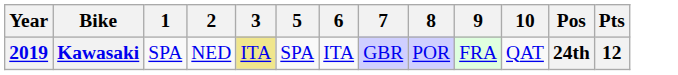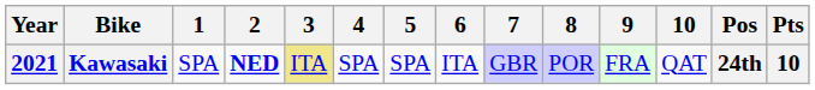 <table class="wikitable" style="text-align:center; font-size:90%">
 <tr>
 <th valign="middle">Year</th>
 <th valign="middle">Bike</th>
 <th>1</th>
 <th>2</th>
 <th>3</th>
+<th>4</th>
 <th>5</th>
 <th>6</th>
 <th>7</th>
 <th>8</th>
 <th>9</th>
 <th>10</th>
 <th>Pos</th>
 <th>Pts</th>
 </tr>
 <tr>
-<th><a href='#'>2019</a></th>
+<th><a href='#'>2021</a></th>
 <th><a href='#'>Kawasaki</a></th>
 <td><a href='#'>SPA</a></td>
-<td><a href='#'>NED</a></td>
+<td><strong><a href='#'>NED</a></strong></td>
 <td style="background: khaki;"><a href='#'>ITA</a></td>
+<td><a href='#'>SPA</a></td>
 <td><a href='#'>SPA</a></td>
 <td style="background:#;"><a href='#'>ITA</a><br></td>
 <td style="background:#cfcfff;"><a href='#'>GBR</a><br></td>
 <td style="background:#cfcfff;"><a href='#'>POR</a><br></td>
 <td style="background:#dfffdf;"><a href='#'>FRA</a><br></td>
 <td><a href='#'>QAT</a></td>
 <th>24th</th>
-<th>12</th>
+<th>10</th>
 </tr>
 </table>
